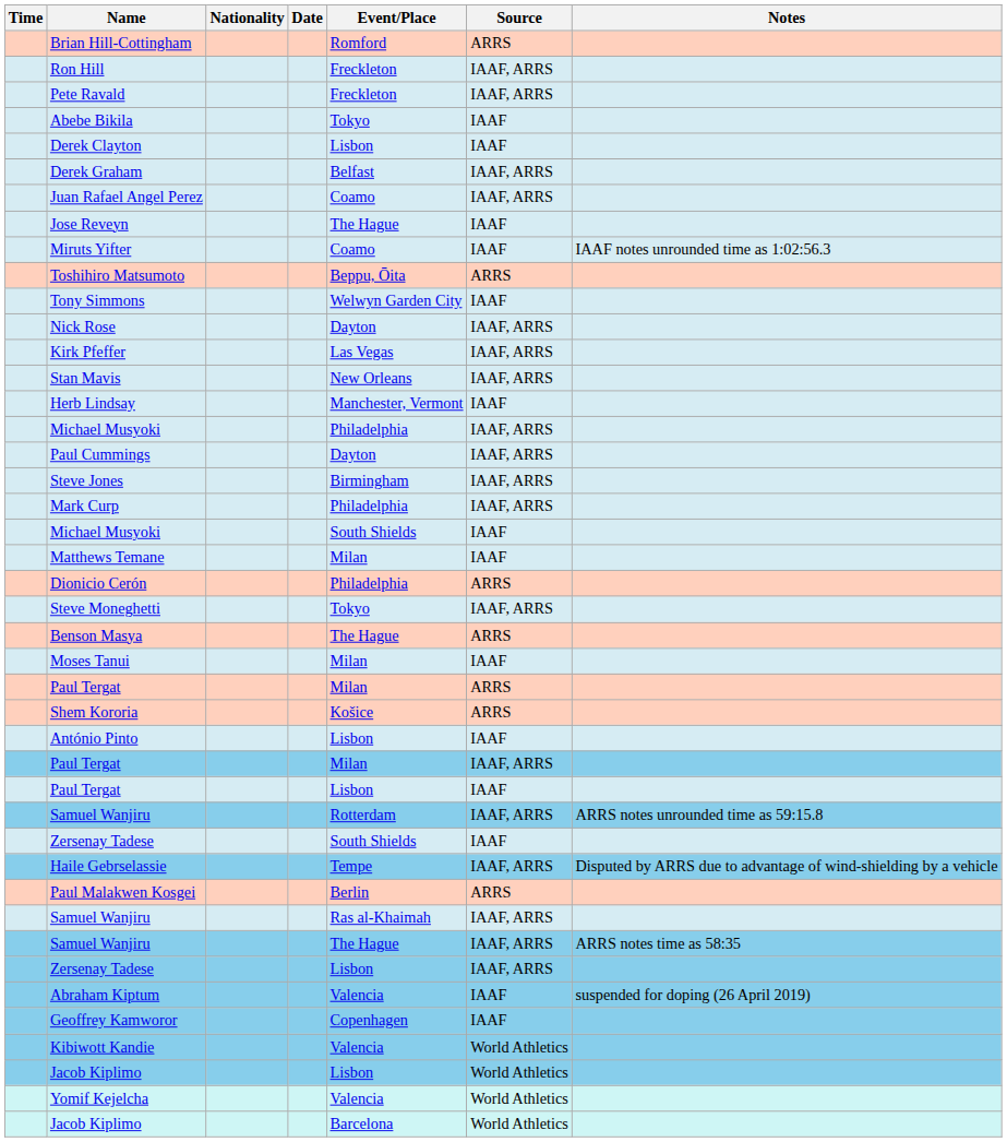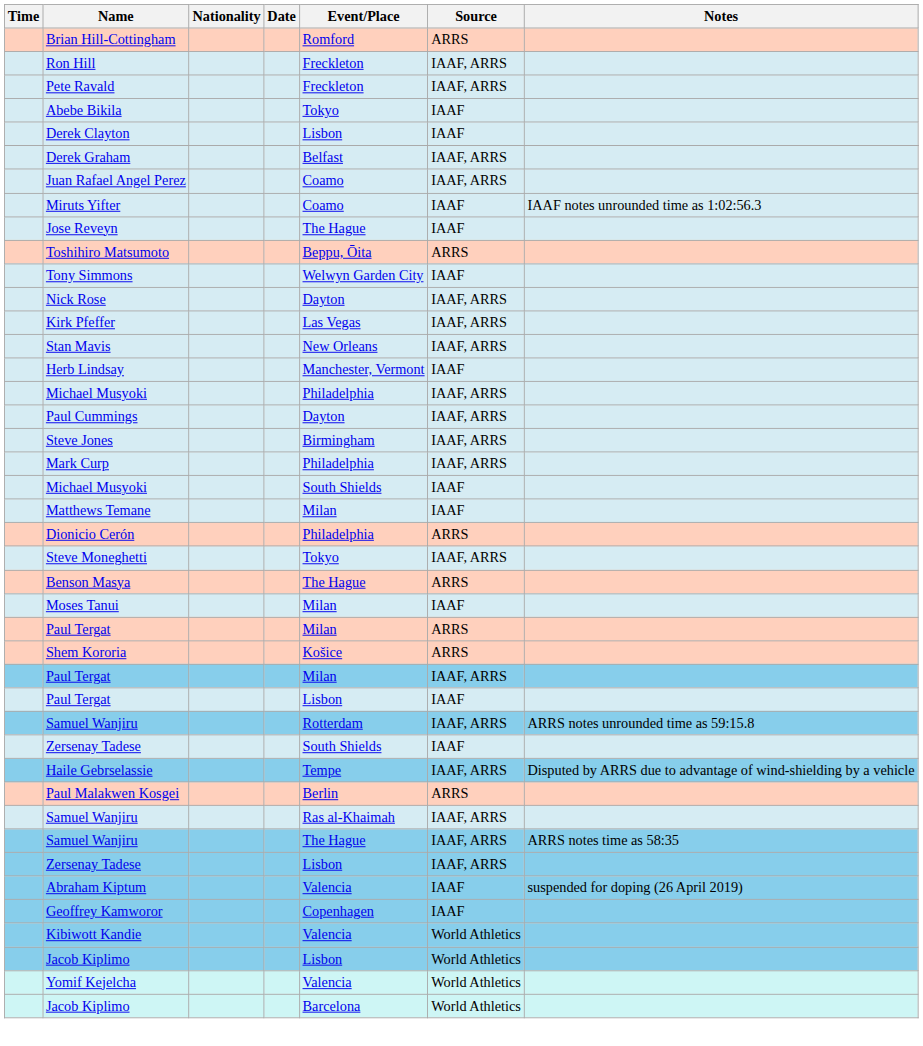 <table class="wikitable sortable" style=" font-size: 95%;">
 <tr style="background:#dfdfdf;">
 <th>Time</th>
 <th>Name</th>
 <th>Nationality</th>
 <th>Date</th>
 <th>Event/Place</th>
 <th>Source</th>
 <th>Notes</th>
 </tr>
 <tr style="background:#ffd0bd;">
 <td></td>
 <td><a href='#'>Brian Hill-Cottingham</a></td>
 <td></td>
 <td></td>
 <td><a href='#'>Romford</a></td>
 <td>ARRS</td>
 <td></td>
 </tr>
 <tr style="background:#d6ecf3;">
 <td></td>
 <td><a href='#'>Ron Hill</a></td>
 <td></td>
 <td></td>
 <td><a href='#'>Freckleton</a></td>
 <td>IAAF, ARRS</td>
 <td></td>
 </tr>
 <tr style="background:#d6ecf3;">
 <td></td>
 <td><a href='#'>Pete Ravald</a></td>
 <td></td>
 <td></td>
 <td><a href='#'>Freckleton</a></td>
 <td>IAAF, ARRS</td>
 <td></td>
 </tr>
 <tr style="background:#d6ecf3;">
 <td></td>
 <td><a href='#'>Abebe Bikila</a></td>
 <td></td>
 <td></td>
 <td><a href='#'>Tokyo</a></td>
 <td>IAAF</td>
 <td></td>
 </tr>
 <tr style="background:#d6ecf3;">
 <td></td>
 <td><a href='#'>Derek Clayton</a></td>
 <td></td>
 <td></td>
 <td><a href='#'>Lisbon</a></td>
 <td>IAAF</td>
 <td></td>
 </tr>
 <tr style="background:#d6ecf3;"| >
 </tr>
 <tr style="background:#d6ecf3;">
 <td></td>
 <td><a href='#'>Derek Graham</a></td>
 <td></td>
 <td></td>
 <td><a href='#'>Belfast</a></td>
 <td>IAAF, ARRS</td>
 <td></td>
 </tr>
 <tr style="background:#d6ecf3;">
 <td></td>
 <td><a href='#'>Juan Rafael Angel Perez</a></td>
 <td></td>
 <td></td>
 <td><a href='#'>Coamo</a></td>
 <td>IAAF, ARRS</td>
 <td></td>
 </tr>
 <tr style="background:#d6ecf3;">
 <td></td>
+<td><a href='#'>Miruts Yifter</a></td>
+<td></td>
+<td></td>
+<td><a href='#'>Coamo</a></td>
+<td>IAAF</td>
+<td>IAAF notes unrounded time as 1:02:56.3</td>
+</tr>
+<tr style="background:#d6ecf3;">
+<td></td>
 <td><a href='#'>Jose Reveyn</a></td>
 <td></td>
 <td></td>
 <td><a href='#'>The Hague</a></td>
 <td>IAAF</td>
 <td></td>
-</tr>
-<tr style="background:#d6ecf3;">
-<td></td>
-<td><a href='#'>Miruts Yifter</a></td>
-<td></td>
-<td></td>
-<td><a href='#'>Coamo</a></td>
-<td>IAAF</td>
-<td>IAAF notes unrounded time as 1:02:56.3</td>
 </tr>
 <tr style="background:#ffd0bd;">
 <td></td>
 <td><a href='#'>Toshihiro Matsumoto</a></td>
 <td></td>
 <td></td>
 <td><a href='#'>Beppu, Ōita</a></td>
 <td>ARRS</td>
 <td></td>
 </tr>
 <tr style="background:#d6ecf3;">
 <td></td>
 <td><a href='#'>Tony Simmons</a></td>
 <td></td>
 <td></td>
 <td><a href='#'>Welwyn Garden City</a></td>
 <td>IAAF</td>
 <td></td>
 </tr>
 <tr style="background:#d6ecf3;">
 <td></td>
 <td><a href='#'>Nick Rose</a></td>
 <td></td>
 <td></td>
 <td><a href='#'>Dayton</a></td>
 <td>IAAF, ARRS</td>
 <td></td>
 </tr>
 <tr style="background:#d6ecf3;">
 <td></td>
 <td><a href='#'>Kirk Pfeffer</a></td>
 <td></td>
 <td></td>
 <td><a href='#'>Las Vegas</a></td>
 <td>IAAF, ARRS</td>
 <td></td>
 </tr>
 <tr style="background:#d6ecf3;">
 <td></td>
 <td><a href='#'>Stan Mavis</a></td>
 <td></td>
 <td></td>
 <td><a href='#'>New Orleans</a></td>
 <td>IAAF, ARRS</td>
 <td></td>
 </tr>
 <tr style="background:#d6ecf3;">
 <td></td>
 <td><a href='#'>Herb Lindsay</a></td>
 <td></td>
 <td></td>
 <td><a href='#'>Manchester, Vermont</a></td>
 <td>IAAF</td>
 <td></td>
 </tr>
 <tr style="background:#d6ecf3;">
 <td></td>
 <td><a href='#'>Michael Musyoki</a></td>
 <td></td>
 <td></td>
 <td><a href='#'>Philadelphia</a></td>
 <td>IAAF, ARRS</td>
 <td></td>
 </tr>
 <tr style="background:#d6ecf3;">
 <td></td>
 <td><a href='#'>Paul Cummings</a></td>
 <td></td>
 <td></td>
 <td><a href='#'>Dayton</a></td>
 <td>IAAF, ARRS</td>
 <td></td>
 </tr>
 <tr style="background:#d6ecf3;">
 <td></td>
 <td><a href='#'>Steve Jones</a></td>
 <td></td>
 <td></td>
 <td><a href='#'>Birmingham</a></td>
 <td>IAAF, ARRS</td>
 <td></td>
 </tr>
 <tr style="background:#d6ecf3;">
 <td></td>
 <td><a href='#'>Mark Curp</a></td>
 <td></td>
 <td></td>
 <td><a href='#'>Philadelphia</a></td>
 <td>IAAF, ARRS</td>
 <td></td>
 </tr>
 <tr style="background:#d6ecf3;">
 <td></td>
 <td><a href='#'>Michael Musyoki</a></td>
 <td></td>
 <td></td>
 <td><a href='#'>South Shields</a></td>
 <td>IAAF</td>
 <td></td>
 </tr>
 <tr style="background:#d6ecf3;">
 <td></td>
 <td><a href='#'>Matthews Temane</a></td>
 <td></td>
 <td></td>
 <td><a href='#'>Milan</a></td>
 <td>IAAF</td>
 <td></td>
 </tr>
 <tr style="background:#ffd0bd;">
 <td></td>
 <td><a href='#'>Dionicio Cerón</a></td>
 <td></td>
 <td></td>
 <td><a href='#'>Philadelphia</a></td>
 <td>ARRS</td>
 <td></td>
 </tr>
 <tr style="background:#d6ecf3;">
 <td></td>
 <td><a href='#'>Steve Moneghetti</a></td>
 <td></td>
 <td></td>
 <td><a href='#'>Tokyo</a></td>
 <td>IAAF, ARRS</td>
 <td></td>
 </tr>
 <tr style="background:#ffd0bd;">
 <td></td>
 <td><a href='#'>Benson Masya</a></td>
 <td></td>
 <td></td>
 <td><a href='#'>The Hague</a></td>
 <td>ARRS</td>
 <td></td>
 </tr>
 <tr style="background:#d6ecf3;">
 <td></td>
 <td><a href='#'>Moses Tanui</a></td>
 <td></td>
 <td></td>
 <td><a href='#'>Milan</a></td>
 <td>IAAF</td>
 <td></td>
 </tr>
 <tr style="background:#ffd0bd;">
 <td></td>
 <td><a href='#'>Paul Tergat</a></td>
 <td></td>
 <td></td>
 <td><a href='#'>Milan</a></td>
 <td>ARRS</td>
 <td></td>
 </tr>
 <tr style="background:#ffd0bd;">
 <td></td>
 <td><a href='#'>Shem Kororia</a></td>
 <td></td>
 <td></td>
 <td><a href='#'>Košice</a></td>
 <td>ARRS</td>
 <td></td>
 </tr>
-<tr style="background:#d6ecf3;">
-<td></td>
-<td><a href='#'>António Pinto</a></td>
-<td></td>
-<td></td>
-<td><a href='#'>Lisbon</a></td>
-<td>IAAF</td>
-<td></td>
-</tr>
 <tr style="background:skyBlue;">
 <td></td>
 <td><a href='#'>Paul Tergat</a></td>
 <td></td>
 <td></td>
 <td><a href='#'>Milan</a></td>
 <td>IAAF, ARRS</td>
 <td></td>
 </tr>
 <tr style="background:#d6ecf3;">
 <td></td>
 <td><a href='#'>Paul Tergat</a></td>
 <td></td>
 <td></td>
 <td><a href='#'>Lisbon</a></td>
 <td>IAAF</td>
 <td></td>
 </tr>
 <tr style="background:skyBlue;">
 <td></td>
 <td><a href='#'>Samuel Wanjiru</a></td>
 <td></td>
 <td></td>
 <td><a href='#'>Rotterdam</a></td>
 <td>IAAF, ARRS</td>
 <td>ARRS notes unrounded time as 59:15.8</td>
 </tr>
 <tr style="background:#d6ecf3;">
 <td></td>
 <td><a href='#'>Zersenay Tadese</a></td>
 <td></td>
 <td></td>
 <td><a href='#'>South Shields</a></td>
 <td>IAAF</td>
 <td></td>
 </tr>
 <tr style="background:skyBlue;">
 <td></td>
 <td><a href='#'>Haile Gebrselassie</a></td>
 <td></td>
 <td></td>
 <td><a href='#'>Tempe</a></td>
 <td>IAAF, ARRS</td>
 <td>Disputed by ARRS due to advantage of wind-shielding by a vehicle</td>
 </tr>
 <tr style="background:#ffd0bd;">
 <td></td>
 <td><a href='#'>Paul Malakwen Kosgei</a></td>
 <td></td>
 <td></td>
 <td><a href='#'>Berlin</a></td>
 <td>ARRS</td>
 <td></td>
 </tr>
 <tr style="background:#d6ecf3;">
 <td></td>
 <td><a href='#'>Samuel Wanjiru</a></td>
 <td></td>
 <td></td>
 <td><a href='#'>Ras al-Khaimah</a></td>
 <td>IAAF, ARRS</td>
 <td></td>
 </tr>
 <tr style="background:skyBlue;">
 <td></td>
 <td><a href='#'>Samuel Wanjiru</a></td>
 <td></td>
 <td></td>
 <td><a href='#'>The Hague</a></td>
 <td>IAAF, ARRS</td>
 <td>ARRS notes time as 58:35</td>
 </tr>
 <tr style="background:skyBlue;">
 <td></td>
 <td><a href='#'>Zersenay Tadese</a></td>
 <td></td>
 <td></td>
 <td><a href='#'>Lisbon</a></td>
 <td>IAAF, ARRS</td>
 <td></td>
 </tr>
 <tr style="background:skyBlue;">
 <td></td>
 <td><a href='#'>Abraham Kiptum</a></td>
 <td></td>
 <td></td>
 <td><a href='#'>Valencia</a></td>
 <td>IAAF</td>
 <td>suspended for doping (26 April 2019)</td>
 </tr>
 <tr style="background:skyBlue;">
 <td></td>
 <td><a href='#'>Geoffrey Kamworor</a></td>
 <td></td>
 <td></td>
 <td><a href='#'>Copenhagen</a></td>
 <td>IAAF </td>
 <td></td>
 </tr>
 <tr style="background:skyBlue;">
 <td></td>
 <td><a href='#'>Kibiwott Kandie</a></td>
 <td></td>
 <td></td>
 <td><a href='#'>Valencia</a></td>
 <td>World Athletics</td>
 <td></td>
 </tr>
 <tr style="background:skyBlue;">
 <td></td>
 <td><a href='#'>Jacob Kiplimo</a></td>
 <td></td>
 <td></td>
 <td><a href='#'>Lisbon</a></td>
 <td>World Athletics</td>
 <td></td>
 </tr>
 <tr style="background:#cef6f5;">
 <td></td>
 <td><a href='#'>Yomif Kejelcha</a></td>
 <td></td>
 <td></td>
 <td><a href='#'>Valencia</a></td>
 <td>World Athletics</td>
 <td></td>
 </tr>
 <tr style="background:#cef6f5;">
 <td></td>
 <td><a href='#'>Jacob Kiplimo</a></td>
 <td></td>
 <td></td>
 <td><a href='#'>Barcelona</a></td>
 <td>World Athletics</td>
 <td></td>
 </tr>
 </table>
